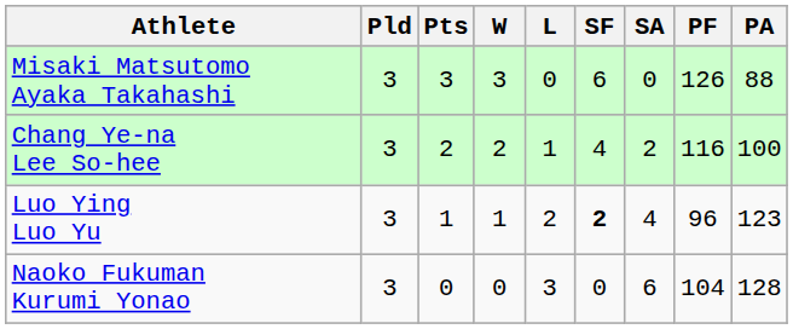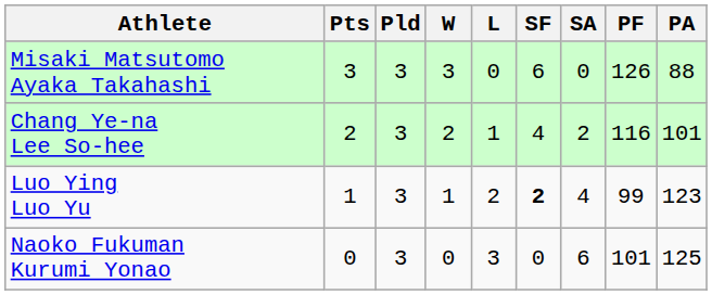 <table class=wikitable style="text-align:center">
 <tr>
 <th width=180>Athlete</th>
+<th width=20>Pts</th>
 <th width=20>Pld</th>
-<th width=20>Pts</th>
 <th width=20>W</th>
 <th width=20>L</th>
 <th width=20>SF</th>
 <th width=20>SA</th>
 <th width=20>PF</th>
 <th width=20>PA</th>
 </tr>
 <tr bgcolor=ccffcc>
 <td style="text-align:left"> <a href='#'>Misaki Matsutomo</a><br> <a href='#'>Ayaka Takahashi</a></td>
 <td>3</td>
 <td>3</td>
 <td>3</td>
 <td>0</td>
 <td>6</td>
 <td>0</td>
 <td>126</td>
 <td>88</td>
 </tr>
 <tr bgcolor=ccffcc>
 <td style="text-align:left"> <a href='#'>Chang Ye-na</a><br> <a href='#'>Lee So-hee</a></td>
+<td>2</td>
 <td>3</td>
-<td>2</td>
 <td>2</td>
 <td>1</td>
 <td>4</td>
 <td>2</td>
 <td>116</td>
-<td>100</td>
+<td>101</td>
 </tr>
 <tr bgcolor=>
 <td style="text-align:left"> <a href='#'>Luo Ying</a><br> <a href='#'>Luo Yu</a></td>
+<td>1</td>
 <td>3</td>
-<td>1</td>
 <td>1</td>
 <td>2</td>
 <td><strong>2</strong></td>
 <td>4</td>
-<td>96</td>
+<td>99</td>
 <td>123</td>
 </tr>
 <tr bgcolor=>
 <td style="text-align:left"> <a href='#'>Naoko Fukuman</a><br> <a href='#'>Kurumi Yonao</a></td>
+<td>0</td>
 <td>3</td>
-<td>0</td>
 <td>0</td>
 <td>3</td>
 <td>0</td>
 <td>6</td>
-<td>104</td>
-<td>128</td>
+<td>101</td>
+<td>125</td>
 </tr>
 </table>
